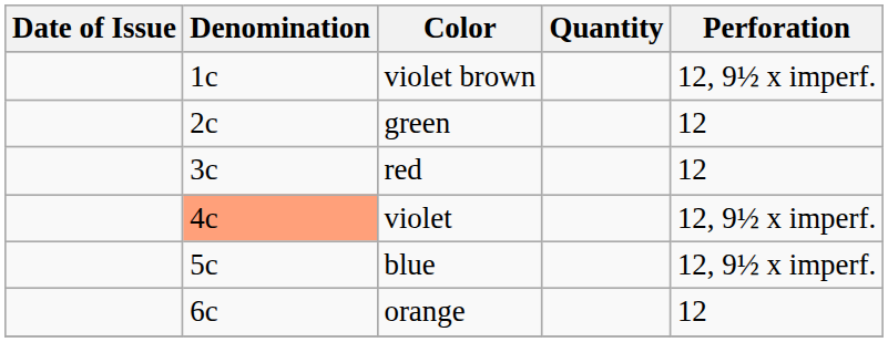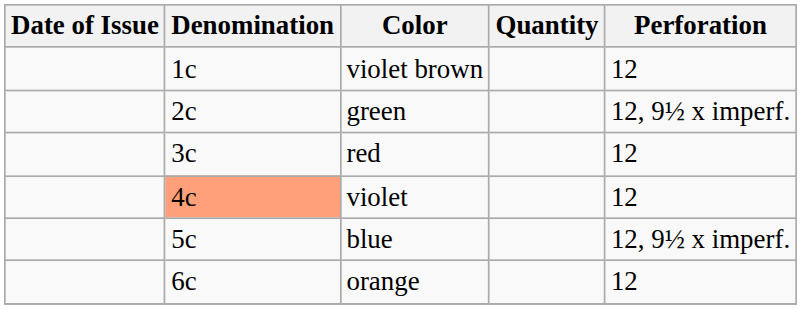 <table class="wikitable">
 <tr>
 <th>Date of Issue</th>
 <th>Denomination</th>
 <th>Color</th>
 <th>Quantity</th>
 <th>Perforation</th>
 </tr>
 <tr>
 <td></td>
 <td>1c</td>
 <td>violet brown</td>
 <td></td>
-<td>12, 9½ x imperf.</td>
+<td>12</td>
 </tr>
 <tr>
 <td></td>
 <td>2c</td>
 <td>green</td>
 <td></td>
-<td>12</td>
+<td>12, 9½ x imperf.</td>
 </tr>
 <tr>
 <td></td>
 <td>3c</td>
 <td>red</td>
 <td></td>
 <td>12</td>
 </tr>
 <tr>
 <td></td>
 <td style="background: lightsalmon;">4c</td>
 <td>violet</td>
 <td></td>
-<td>12, 9½ x imperf.</td>
+<td>12</td>
 </tr>
 <tr>
 <td></td>
 <td>5c</td>
 <td>blue</td>
 <td></td>
 <td>12, 9½ x imperf.</td>
 </tr>
 <tr>
 <td></td>
 <td>6c</td>
 <td>orange</td>
 <td></td>
 <td>12</td>
 </tr>
 <tr>
 </tr>
 </table>
